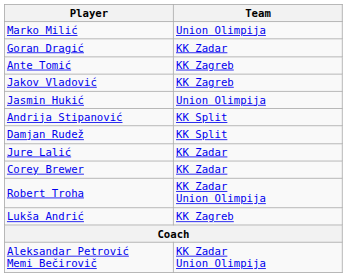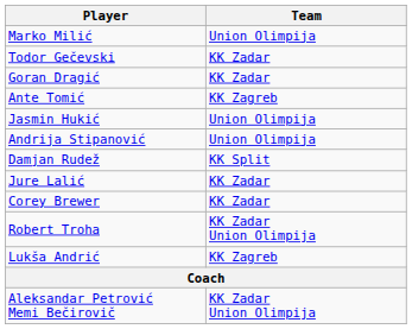 <table class="wikitable">
 <tr>
 <th style="width:200px;">Player</th>
 <th width=200>Team</th>
 </tr>
 <tr>
 <td> <a href='#'>Marko Milić</a></td>
 <td> <a href='#'>Union Olimpija</a></td>
 </tr>
 <tr>
+<td> <a href='#'>Todor Gečevski</a></td>
+<td> <a href='#'>KK Zadar</a></td>
+</tr>
+<tr>
 <td> <a href='#'>Goran Dragić</a></td>
 <td> <a href='#'>KK Zadar</a></td>
 </tr>
 <tr>
 <td> <a href='#'>Ante Tomić</a></td>
 <td> <a href='#'>KK Zagreb</a></td>
 </tr>
 <tr>
-<td> <a href='#'>Jakov Vladović</a></td>
-<td> <a href='#'>KK Zagreb</a></td>
-</tr>
-<tr>
 <td> <a href='#'>Jasmin Hukić</a></td>
 <td> <a href='#'>Union Olimpija</a></td>
 </tr>
 <tr>
 <td> <a href='#'>Andrija Stipanović</a></td>
-<td> <a href='#'>KK Split</a></td>
+<td> <a href='#'>Union Olimpija</a></td>
 </tr>
 <tr>
 <td> <a href='#'>Damjan Rudež</a></td>
 <td> <a href='#'>KK Split</a></td>
 </tr>
 <tr>
 <td> <a href='#'>Jure Lalić</a></td>
 <td> <a href='#'>KK Zadar</a></td>
 </tr>
 <tr>
 <td> <a href='#'>Corey Brewer</a></td>
 <td> <a href='#'>KK Zadar</a></td>
 </tr>
 <tr>
 <td> <a href='#'>Robert Troha</a></td>
 <td> <a href='#'>KK Zadar</a><br> <a href='#'>Union Olimpija</a></td>
 </tr>
 <tr>
 <td> <a href='#'>Lukša Andrić</a></td>
 <td> <a href='#'>KK Zagreb</a></td>
 </tr>
 <tr>
 <th colspan="2">Coach</th>
 </tr>
 <tr>
 <td> <a href='#'>Aleksandar Petrović</a><br>  <a href='#'>Memi Bečirovič</a></td>
 <td> <a href='#'>KK Zadar</a><br> <a href='#'>Union Olimpija</a></td>
 </tr>
 </table>
